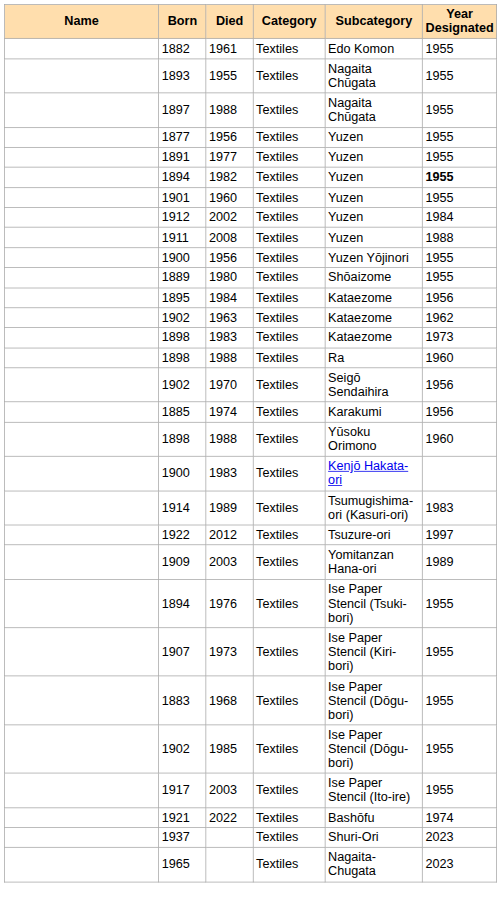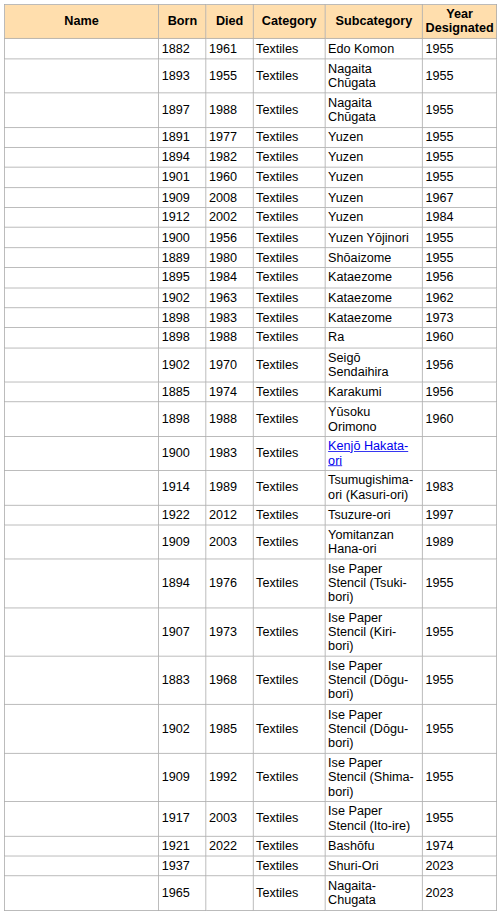 <table class="wikitable sortable"  width="100%" style="background:#ffffff;">
 <tr>
 <th width="35%" align="left" style="background:#ffdead;">Name</th>
 <th width="10%" align="left" style="background:#ffdead;">Born</th>
 <th width="10%" align="left" style="background:#ffdead;">Died</th>
 <th width="15%" align="left" style="background:#ffdead;">Category</th>
 <th width="20%" align="left" style="background:#ffdead;">Subcategory</th>
 <th width="10%" align="left" style="background:#ffdead;">Year Designated</th>
 </tr>
 <tr>
 <td></td>
 <td>1882</td>
 <td>1961</td>
 <td>Textiles</td>
 <td>Edo Komon</td>
 <td>1955</td>
 </tr>
 <tr>
 <td></td>
 <td>1893</td>
 <td>1955</td>
 <td>Textiles</td>
 <td>Nagaita Chūgata</td>
 <td>1955</td>
 </tr>
 <tr>
 <td></td>
 <td>1897</td>
 <td>1988</td>
 <td>Textiles</td>
 <td>Nagaita Chūgata</td>
 <td>1955</td>
 </tr>
 <tr>
 <td></td>
-<td>1877</td>
-<td>1956</td>
-<td>Textiles</td>
-<td>Yuzen</td>
-<td>1955</td>
-</tr>
-<tr>
-<td></td>
 <td>1891</td>
 <td>1977</td>
 <td>Textiles</td>
 <td>Yuzen</td>
 <td>1955</td>
 </tr>
 <tr>
 <td></td>
 <td>1894</td>
 <td>1982</td>
 <td>Textiles</td>
 <td>Yuzen</td>
-<td><strong>1955</strong></td>
+<td>1955</td>
 </tr>
 <tr>
 <td></td>
 <td>1901</td>
 <td>1960</td>
 <td>Textiles</td>
 <td>Yuzen</td>
 <td>1955</td>
 </tr>
 <tr>
 <td></td>
+<td>1909</td>
+<td>2008</td>
+<td>Textiles</td>
+<td>Yuzen</td>
+<td>1967</td>
+</tr>
+<tr>
+<td></td>
 <td>1912</td>
 <td>2002</td>
 <td>Textiles</td>
 <td>Yuzen</td>
 <td>1984</td>
-</tr>
-<tr>
-<td></td>
-<td>1911</td>
-<td>2008</td>
-<td>Textiles</td>
-<td>Yuzen</td>
-<td>1988</td>
 </tr>
 <tr>
 <td></td>
 <td>1900</td>
 <td>1956</td>
 <td>Textiles</td>
 <td>Yuzen Yōjinori</td>
 <td>1955</td>
 </tr>
 <tr>
 <td></td>
 <td>1889</td>
 <td>1980</td>
 <td>Textiles</td>
 <td>Shōaizome</td>
 <td>1955</td>
 </tr>
 <tr>
 <td></td>
 <td>1895</td>
 <td>1984</td>
 <td>Textiles</td>
 <td>Kataezome</td>
 <td>1956</td>
 </tr>
 <tr>
 <td></td>
 <td>1902</td>
 <td>1963</td>
 <td>Textiles</td>
 <td>Kataezome</td>
 <td>1962</td>
 </tr>
 <tr>
 <td></td>
 <td>1898</td>
 <td>1983</td>
 <td>Textiles</td>
 <td>Kataezome</td>
 <td>1973</td>
 </tr>
 <tr>
 <td></td>
 <td>1898</td>
 <td>1988</td>
 <td>Textiles</td>
 <td>Ra</td>
 <td>1960</td>
 </tr>
 <tr>
 <td></td>
 <td>1902</td>
 <td>1970</td>
 <td>Textiles</td>
 <td>Seigō Sendaihira</td>
 <td>1956</td>
 </tr>
 <tr>
 <td></td>
 <td>1885</td>
 <td>1974</td>
 <td>Textiles</td>
 <td>Karakumi</td>
 <td>1956</td>
 </tr>
 <tr>
 <td></td>
 <td>1898</td>
 <td>1988</td>
 <td>Textiles</td>
 <td>Yūsoku Orimono</td>
 <td>1960</td>
 </tr>
 <tr>
 <td></td>
 <td>1900</td>
 <td>1983</td>
 <td>Textiles</td>
 <td><a href='#'>Kenjō Hakata-ori</a></td>
 <td></td>
 </tr>
 <tr>
 <td></td>
 <td>1914</td>
 <td>1989</td>
 <td>Textiles</td>
 <td>Tsumugishima-ori (Kasuri-ori)</td>
 <td>1983</td>
 </tr>
 <tr>
 <td></td>
 <td>1922</td>
 <td>2012</td>
 <td>Textiles</td>
 <td>Tsuzure-ori</td>
 <td>1997</td>
 </tr>
 <tr>
 <td></td>
 <td>1909</td>
 <td>2003</td>
 <td>Textiles</td>
 <td>Yomitanzan Hana-ori</td>
 <td>1989</td>
 </tr>
 <tr>
 <td></td>
 <td>1894</td>
 <td>1976</td>
 <td>Textiles</td>
 <td>Ise Paper Stencil (Tsuki-bori)</td>
 <td>1955</td>
 </tr>
 <tr>
 <td></td>
 <td>1907</td>
 <td>1973</td>
 <td>Textiles</td>
 <td>Ise Paper Stencil (Kiri-bori)</td>
 <td>1955</td>
 </tr>
 <tr>
 <td></td>
 <td>1883</td>
 <td>1968</td>
 <td>Textiles</td>
 <td>Ise Paper Stencil (Dōgu-bori)</td>
 <td>1955</td>
 </tr>
 <tr>
 <td></td>
 <td>1902</td>
 <td>1985</td>
 <td>Textiles</td>
 <td>Ise Paper Stencil (Dōgu-bori)</td>
 <td>1955</td>
 </tr>
 <tr>
 <td></td>
+<td>1909</td>
+<td>1992</td>
+<td>Textiles</td>
+<td>Ise Paper Stencil (Shima-bori)</td>
+<td>1955</td>
+</tr>
+<tr>
+<td></td>
 <td>1917</td>
 <td>2003</td>
 <td>Textiles</td>
 <td>Ise Paper Stencil (Ito-ire)</td>
 <td>1955</td>
 </tr>
 <tr>
 <td></td>
 <td>1921</td>
 <td>2022</td>
 <td>Textiles</td>
 <td>Bashōfu</td>
 <td>1974</td>
 </tr>
 <tr>
 <td></td>
 <td>1937</td>
 <td></td>
 <td>Textiles</td>
 <td>Shuri-Ori</td>
 <td>2023</td>
 </tr>
 <tr>
 <td></td>
 <td>1965</td>
 <td></td>
 <td>Textiles</td>
 <td>Nagaita-Chugata</td>
 <td>2023</td>
 </tr>
 </table>
